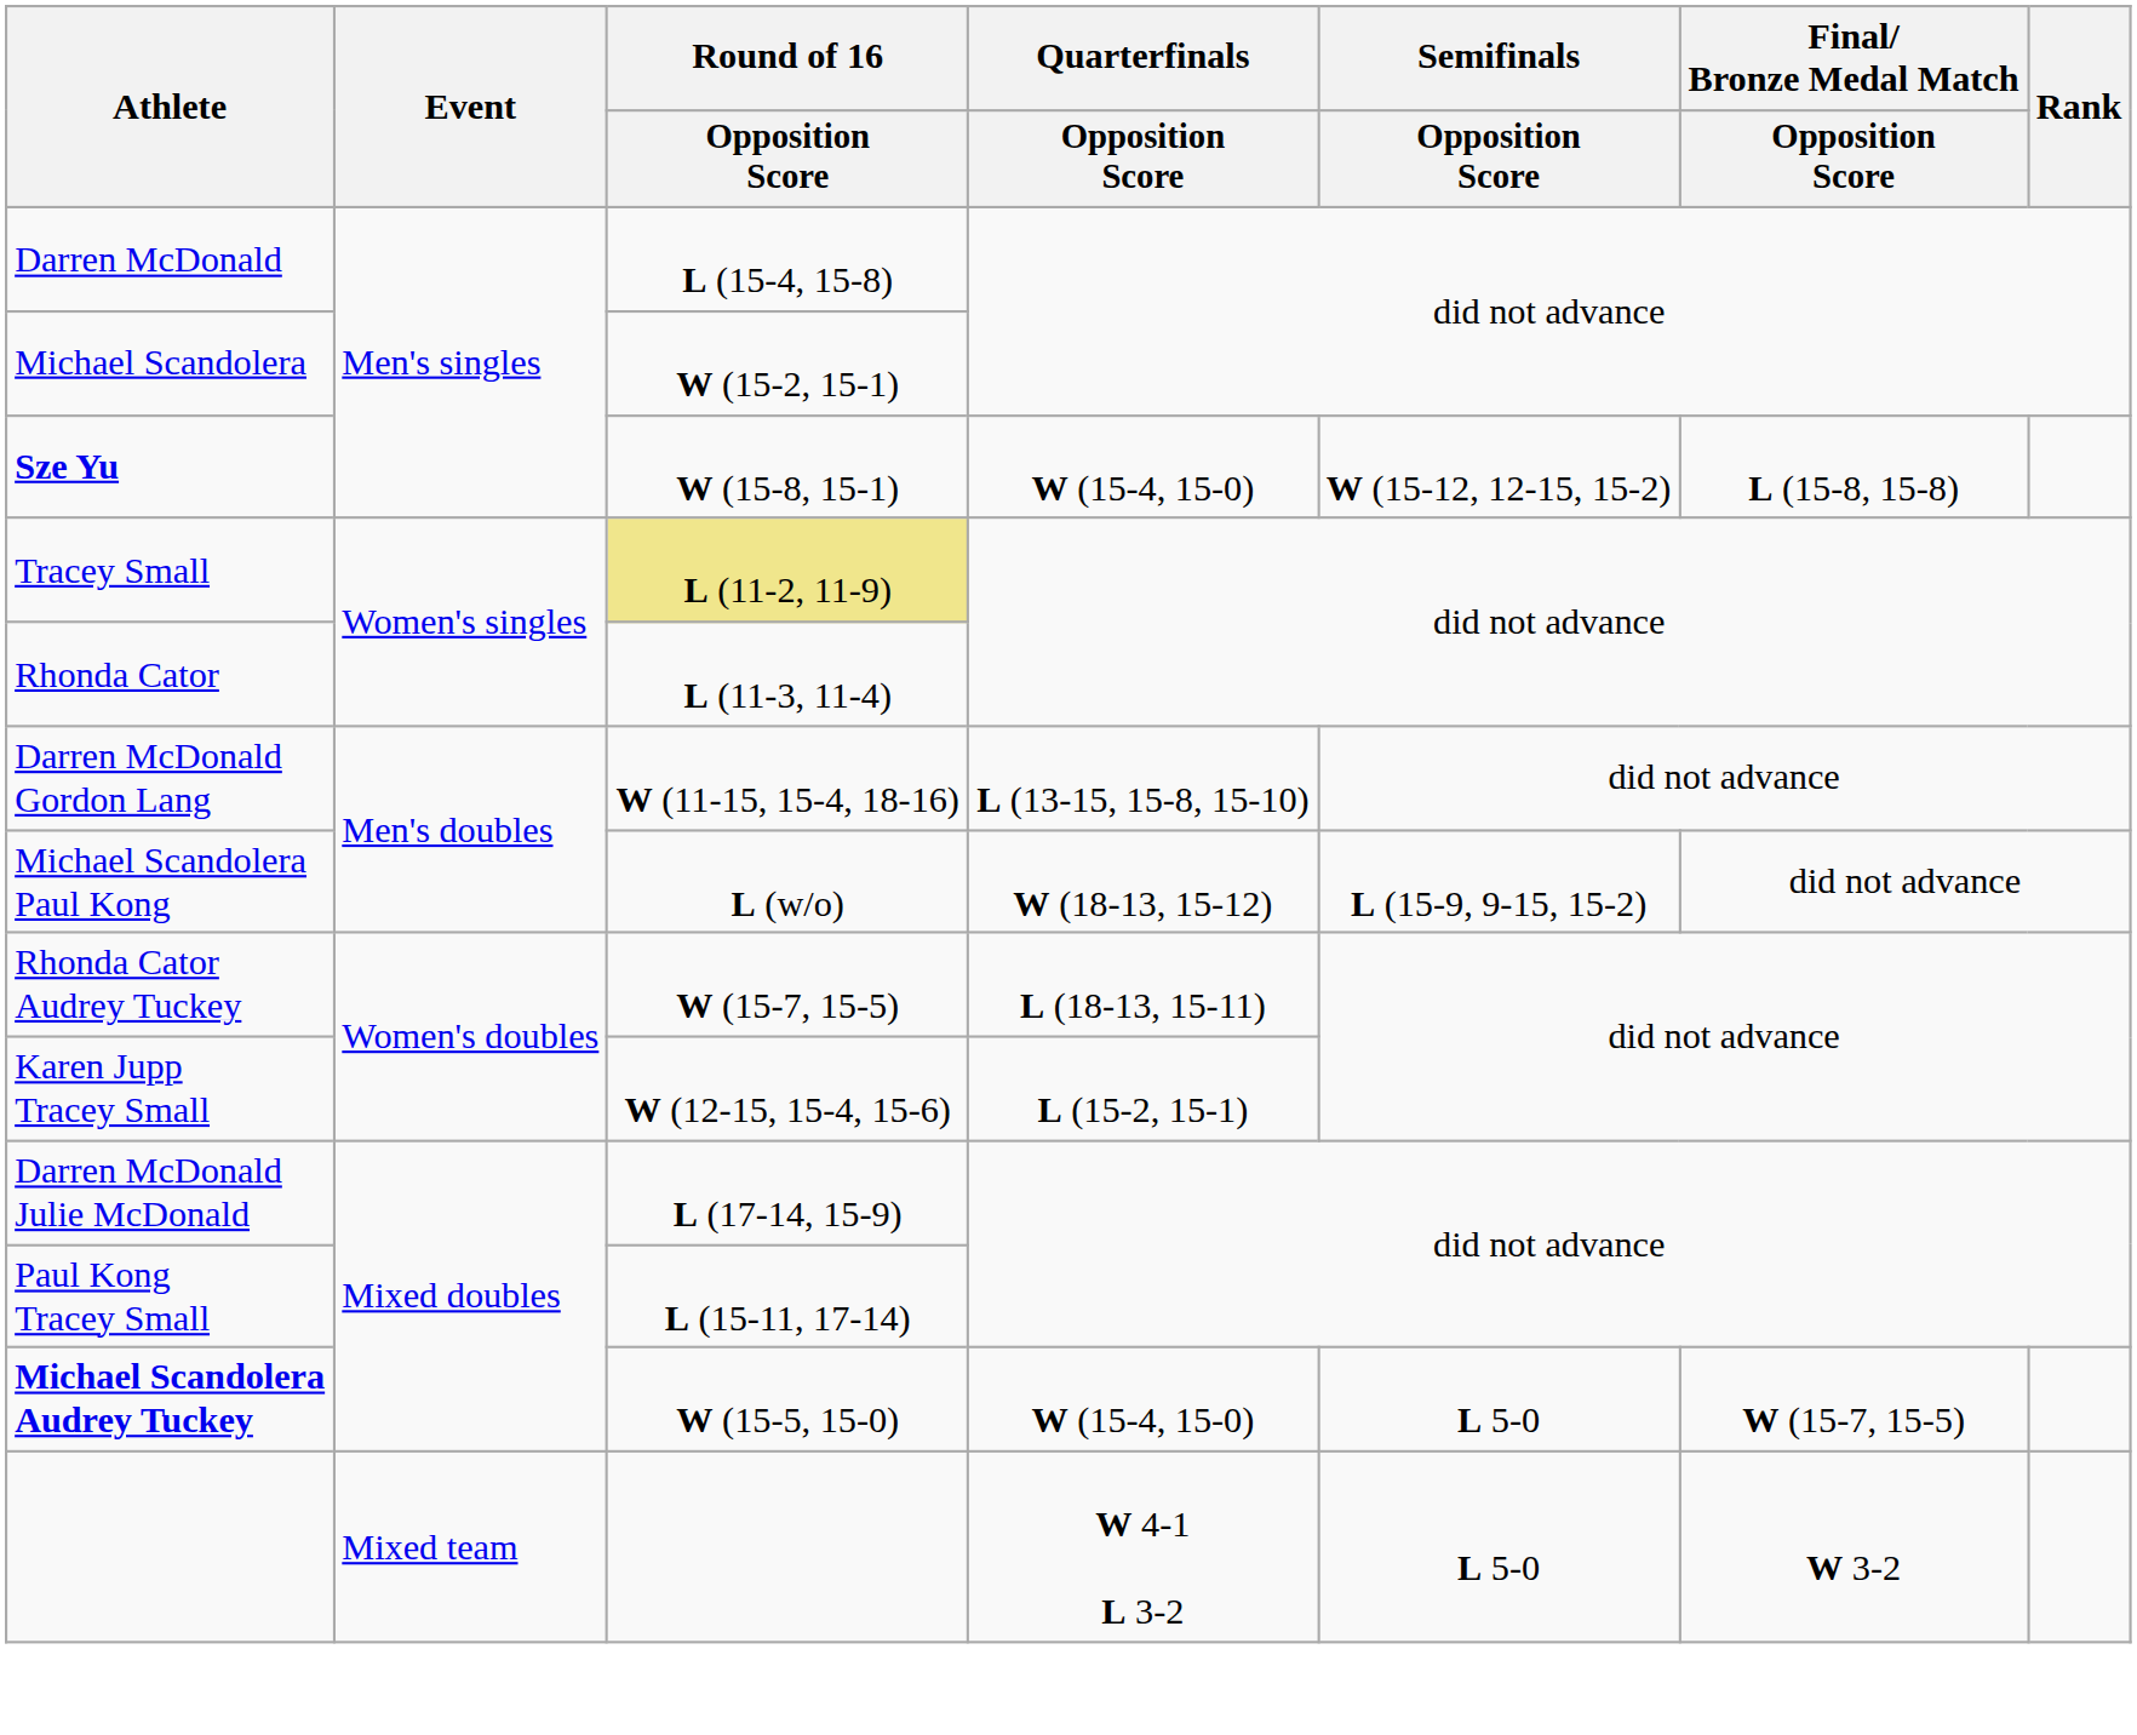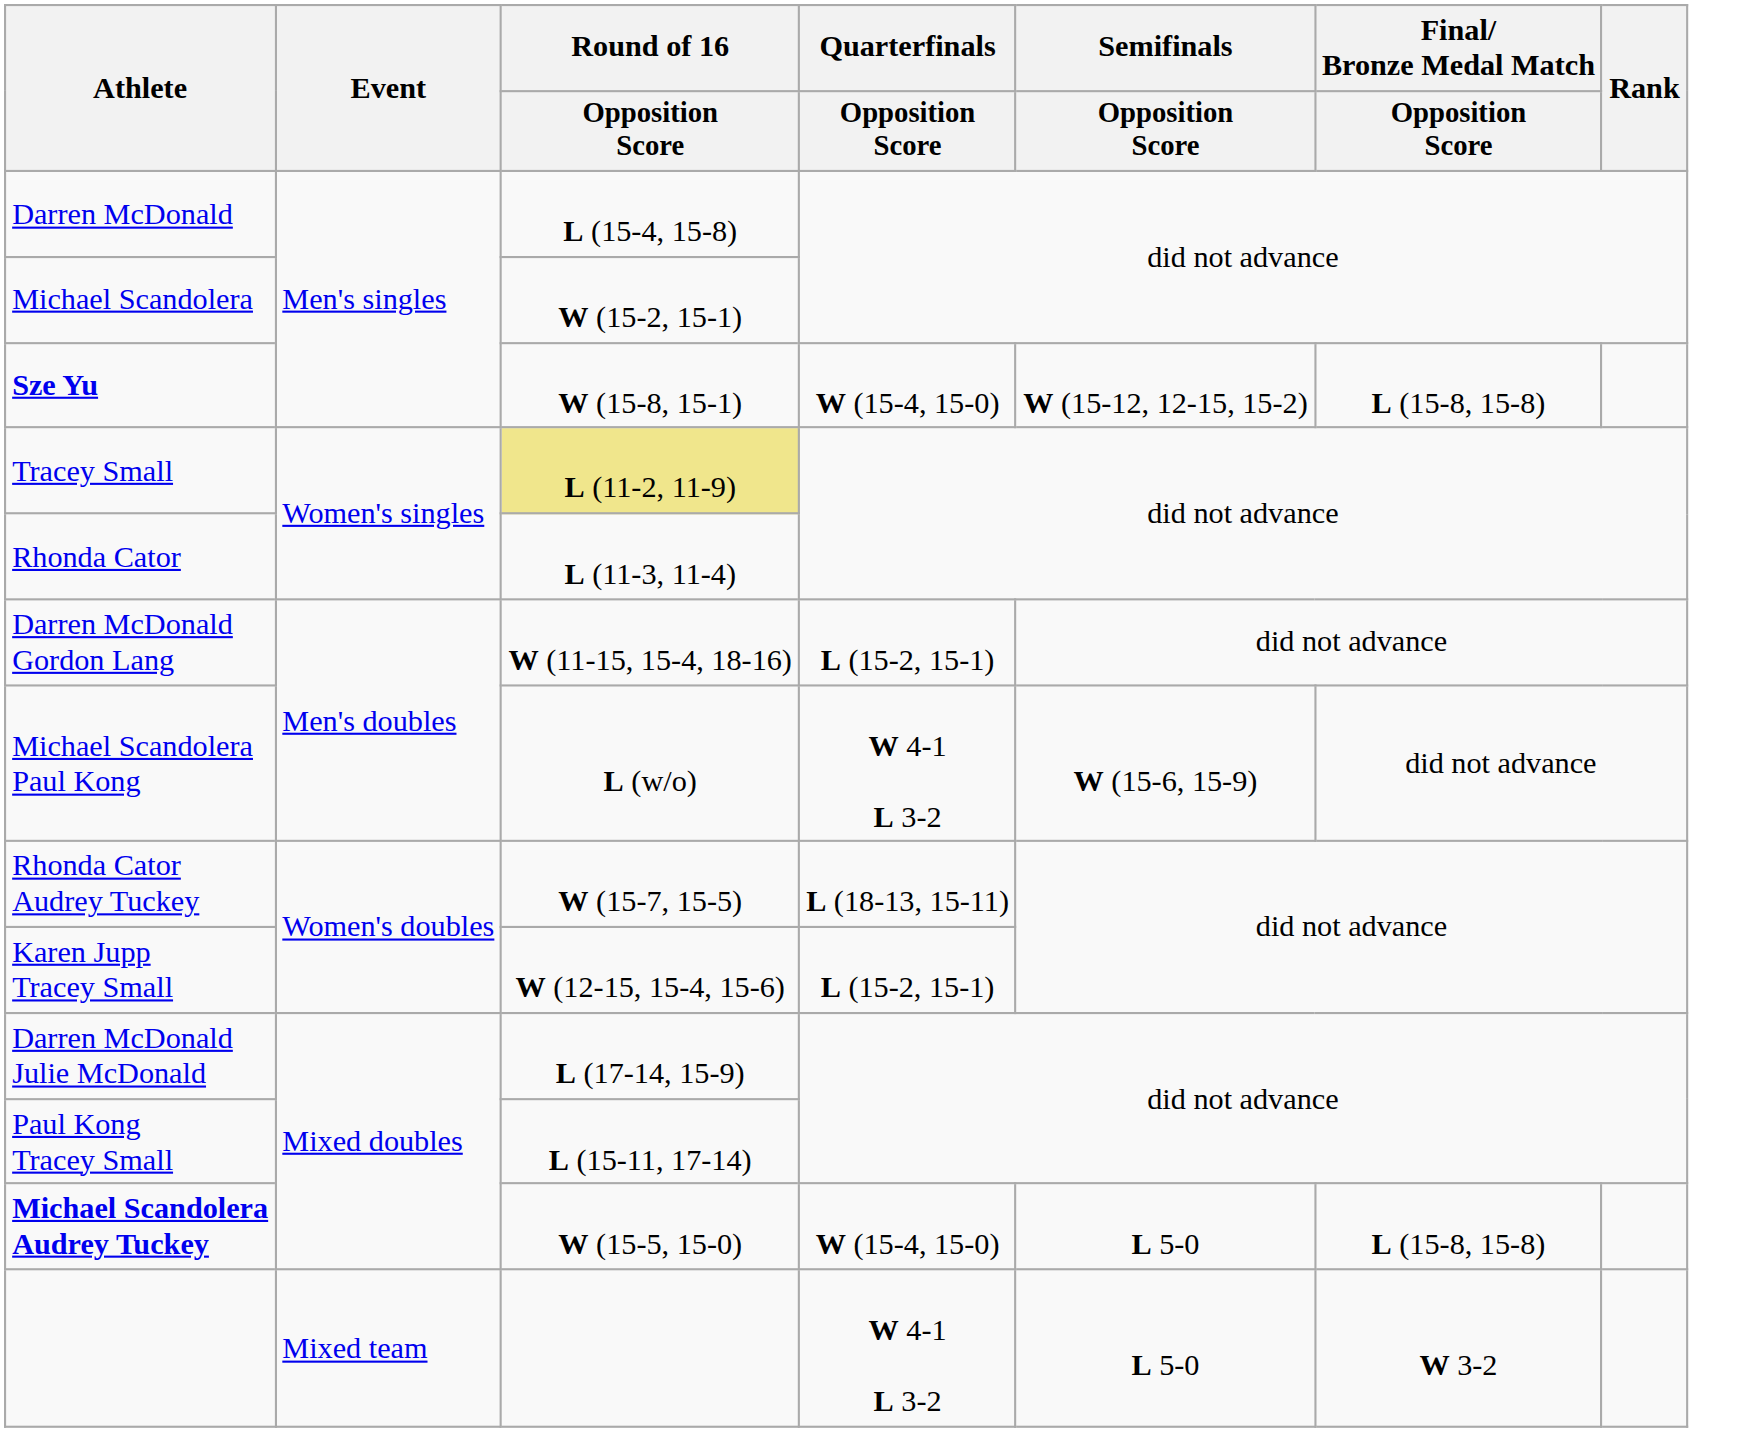 <table class=wikitable style="font-size:90%">
 <tr>
 <th rowspan="2">Athlete</th>
 <th rowspan="2">Event</th>
 <th>Round of 16</th>
 <th>Quarterfinals</th>
 <th>Semifinals</th>
 <th>Final/<br>Bronze Medal Match</th>
 <th rowspan=2>Rank</th>
 </tr>
 <tr style="font-size:95%">
 <th>Opposition<br>Score</th>
 <th>Opposition<br>Score</th>
 <th>Opposition<br>Score</th>
 <th>Opposition<br>Score</th>
 </tr>
 <tr align=center>
 <td align=left><a href='#'>Darren McDonald</a></td>
 <td rowspan=3 align=left><a href='#'>Men's singles</a></td>
 <td><br><strong>L</strong> (15-4, 15-8)</td>
 <td colspan=4 rowspan=2>did not advance</td>
 </tr>
 <tr align=center>
 <td align=left><a href='#'>Michael Scandolera</a></td>
 <td><br><strong>W</strong> (15-2, 15-1)</td>
 </tr>
 <tr align=center>
 <td align=left><strong><a href='#'>Sze Yu</a></strong></td>
 <td><br><strong>W</strong> (15-8, 15-1)</td>
 <td><br><strong>W</strong> (15-4, 15-0)</td>
 <td><br><strong>W</strong> (15-12, 12-15, 15-2)</td>
 <td><br><strong>L</strong> (15-8, 15-8)</td>
 <td></td>
 </tr>
 <tr align=center>
 <td align=left><a href='#'>Tracey Small</a></td>
 <td rowspan=2 align=left><a href='#'>Women's singles</a></td>
 <td style="background: khaki;"><br><strong>L</strong> (11-2, 11-9)</td>
 <td colspan=4 rowspan=2>did not advance</td>
 </tr>
 <tr align=center>
 <td align=left><a href='#'>Rhonda Cator</a></td>
 <td><br><strong>L</strong> (11-3, 11-4)</td>
 </tr>
 <tr align=center>
 <td align=left><a href='#'>Darren McDonald</a><br><a href='#'>Gordon Lang</a></td>
 <td rowspan=2 align=left><a href='#'>Men's doubles</a></td>
 <td><br><strong>W</strong> (11-15, 15-4, 18-16)</td>
-<td><br><strong>L</strong> (13-15, 15-8, 15-10)</td>
+<td><br><strong>L</strong> (15-2, 15-1)</td>
 <td colspan=3>did not advance</td>
 </tr>
 <tr align=center>
 <td align=left><a href='#'>Michael Scandolera</a><br><a href='#'>Paul Kong</a></td>
 <td><br><strong>L</strong> (w/o)</td>
-<td><br><strong>W</strong> (18-13, 15-12)</td>
-<td><br><strong>L</strong> (15-9, 9-15, 15-2)</td>
+<td><br><strong>W</strong> 4-1<br><br><strong>L</strong> 3-2</td>
+<td><br><strong>W</strong> (15-6, 15-9)</td>
 <td colspan=2>did not advance</td>
 </tr>
 <tr align=center>
 <td align=left><a href='#'>Rhonda Cator</a><br><a href='#'>Audrey Tuckey</a></td>
 <td rowspan=2 align=left><a href='#'>Women's doubles</a></td>
 <td><br><strong>W</strong> (15-7, 15-5)</td>
 <td><br><strong>L</strong> (18-13, 15-11)</td>
 <td colspan=3 rowspan=2>did not advance</td>
 </tr>
 <tr align=center>
 <td align=left><a href='#'>Karen Jupp</a><br><a href='#'>Tracey Small</a></td>
 <td><br><strong>W</strong> (12-15, 15-4, 15-6)</td>
 <td><br><strong>L</strong> (15-2, 15-1)</td>
 </tr>
 <tr align=center>
 <td align=left><a href='#'>Darren McDonald</a><br><a href='#'>Julie McDonald</a></td>
 <td rowspan=3 align=left><a href='#'>Mixed doubles</a></td>
 <td><br><strong>L</strong> (17-14, 15-9)</td>
 <td colspan=4 rowspan=2>did not advance</td>
 </tr>
 <tr align=center>
 <td align=left><a href='#'>Paul Kong</a><br><a href='#'>Tracey Small</a></td>
 <td><br><strong>L</strong> (15-11, 17-14)</td>
 </tr>
 <tr align=center>
 <td align=left><strong><a href='#'>Michael Scandolera</a></strong><br><strong><a href='#'>Audrey Tuckey</a></strong></td>
 <td><br><strong>W</strong> (15-5, 15-0)</td>
 <td><br><strong>W</strong> (15-4, 15-0)</td>
 <td><br><strong>L</strong> 5-0</td>
-<td><br><strong>W</strong> (15-7, 15-5)</td>
+<td><br><strong>L</strong> (15-8, 15-8)</td>
 <td></td>
 </tr>
 <tr align=center>
 <td align=left><strong></strong></td>
 <td align=left><a href='#'>Mixed team</a></td>
 <td></td>
 <td><br><strong>W</strong> 4-1<br><br><strong>L</strong> 3-2</td>
 <td><br><strong>L</strong> 5-0</td>
 <td><br><strong>W</strong> 3-2</td>
 <td></td>
 </tr>
 </table>
